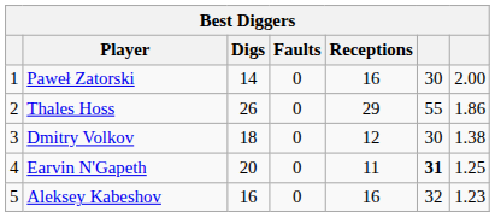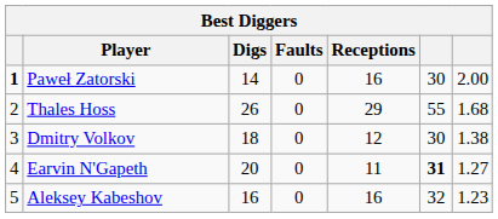 <table class="wikitable sortable" style=font-size:90%>
 <tr>
 <th colspan=7>Best Diggers</th>
 </tr>
 <tr>
 <th></th>
 <th width=158>Player</th>
 <th width=20>Digs</th>
 <th width=20>Faults</th>
 <th width=20>Receptions</th>
 <th width=20></th>
 <th width=20></th>
 </tr>
 <tr>
-<td>1</td>
+<td><strong>1</strong></td>
 <td> <a href='#'>Paweł Zatorski</a></td>
 <td align=center>14</td>
 <td align=center>0</td>
 <td align=center>16</td>
 <td align=center>30</td>
 <td align=center>2.00</td>
 </tr>
 <tr>
 <td>2</td>
 <td> <a href='#'>Thales Hoss</a></td>
 <td align=center>26</td>
 <td align=center>0</td>
 <td align=center>29</td>
 <td align=center>55</td>
-<td align=center>1.86</td>
+<td align=center>1.68</td>
 </tr>
 <tr>
 <td>3</td>
 <td> <a href='#'>Dmitry Volkov</a></td>
 <td align=center>18</td>
 <td align=center>0</td>
 <td align=center>12</td>
 <td align=center>30</td>
 <td align=center>1.38</td>
 </tr>
 <tr>
 <td>4</td>
 <td> <a href='#'>Earvin N'Gapeth</a></td>
 <td align=center>20</td>
 <td align=center>0</td>
 <td align=center>11</td>
 <td align=center><strong>31</strong></td>
-<td align=center>1.25</td>
+<td align=center>1.27</td>
 </tr>
 <tr>
 <td>5</td>
 <td> <a href='#'>Aleksey Kabeshov</a></td>
 <td align=center>16</td>
 <td align=center>0</td>
 <td align=center>16</td>
 <td align=center>32</td>
 <td align=center>1.23</td>
 </tr>
 </table>
